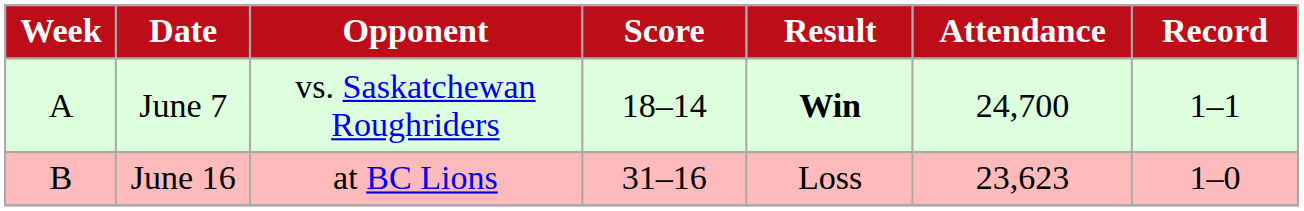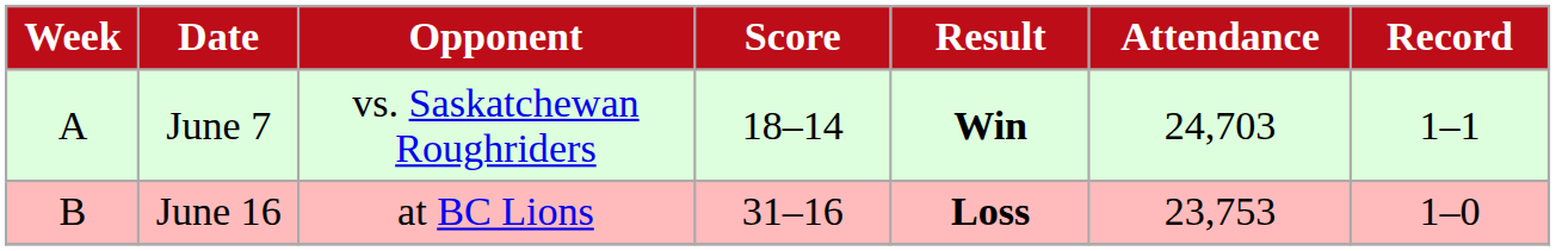 <table class="wikitable sortable">
 <tr>
 <th style="background:#bd0d18;color:#FFFFFF;"  width="4%">Week</th>
 <th style="background:#bd0d18;color:#FFFFFF;"  width="8%">Date</th>
 <th style="background:#bd0d18;color:#FFFFFF;"  width="20%">Opponent</th>
 <th style="background:#bd0d18;color:#FFFFFF;"  width="10%">Score</th>
 <th style="background:#bd0d18;color:#FFFFFF;"  width="10%">Result</th>
 <th style="background:#bd0d18;color:#FFFFFF;"  width="10%">Attendance</th>
 <th style="background:#bd0d18;color:#FFFFFF;"  width="10%">Record</th>
 </tr>
 <tr align="center" bgcolor="#ddffdd">
 <td>A</td>
 <td>June 7</td>
 <td>vs. <a href='#'>Saskatchewan Roughriders</a></td>
 <td>18–14</td>
 <td><strong>Win</strong></td>
-<td>24,700</td>
+<td>24,703</td>
 <td>1–1</td>
 </tr>
 <tr align="center" bgcolor="#ffbbbb">
 <td>B</td>
 <td>June 16</td>
 <td>at <a href='#'>BC Lions</a></td>
 <td>31–16</td>
-<td>Loss</td>
-<td>23,623</td>
+<td><strong>Loss</strong></td>
+<td>23,753</td>
 <td>1–0</td>
 </tr>
 <tr>
 </tr>
 </table>
